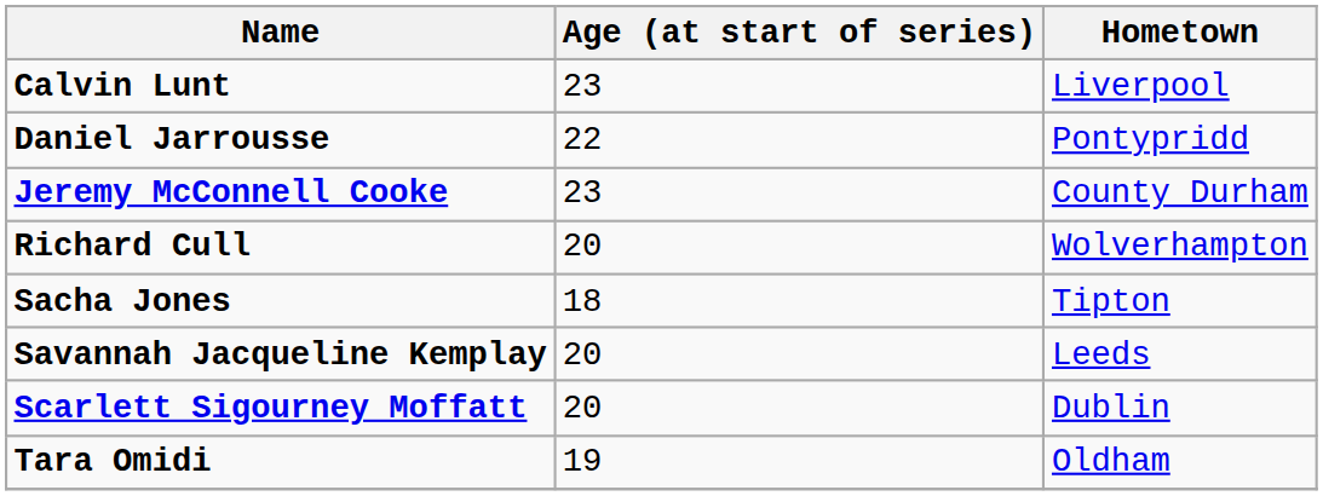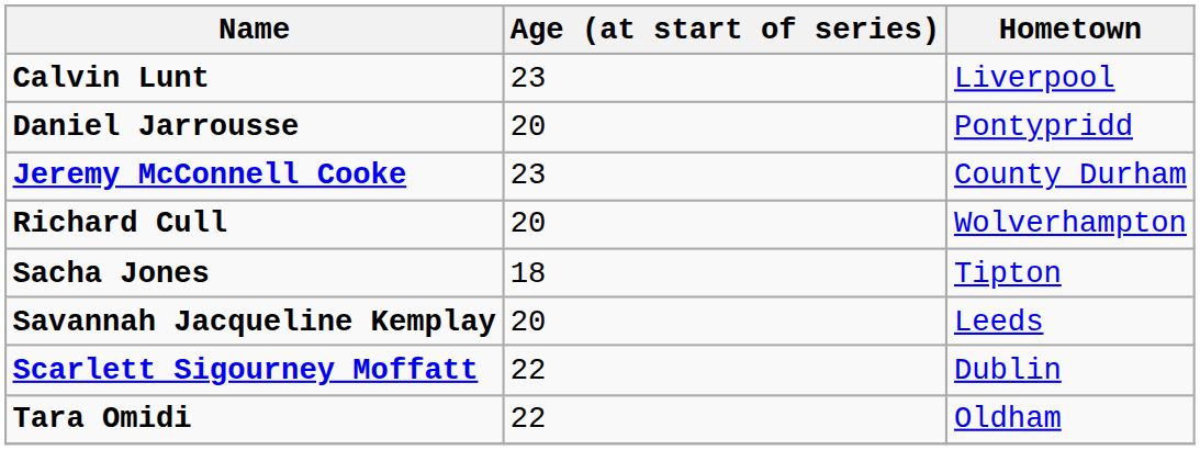 <table class="wikitable sortable">
 <tr>
 <th>Name</th>
 <th>Age (at start of series)</th>
 <th>Hometown</th>
 </tr>
 <tr>
 <td><strong>Calvin Lunt</strong></td>
 <td>23</td>
 <td><a href='#'>Liverpool</a></td>
 </tr>
 <tr>
 <td><strong>Daniel Jarrousse</strong></td>
-<td>22</td>
+<td>20</td>
 <td><a href='#'>Pontypridd</a></td>
 </tr>
 <tr>
 <td><strong><a href='#'>Jeremy McConnell Cooke</a></strong></td>
 <td>23</td>
 <td><a href='#'>County Durham</a></td>
 </tr>
 <tr>
 <td><strong>Richard Cull</strong></td>
 <td>20</td>
 <td><a href='#'>Wolverhampton</a></td>
 </tr>
 <tr>
 <td><strong>Sacha Jones</strong></td>
 <td>18</td>
 <td><a href='#'>Tipton</a></td>
 </tr>
 <tr>
 <td><strong>Savannah Jacqueline Kemplay</strong></td>
 <td>20</td>
 <td><a href='#'>Leeds</a></td>
 </tr>
 <tr>
 <td><strong><a href='#'>Scarlett Sigourney Moffatt</a></strong></td>
-<td>20</td>
+<td>22</td>
 <td><a href='#'>Dublin</a></td>
 </tr>
 <tr>
 <td><strong>Tara Omidi</strong></td>
-<td>19</td>
+<td>22</td>
 <td><a href='#'>Oldham</a></td>
 </tr>
 <tr>
 </tr>
 </table>
